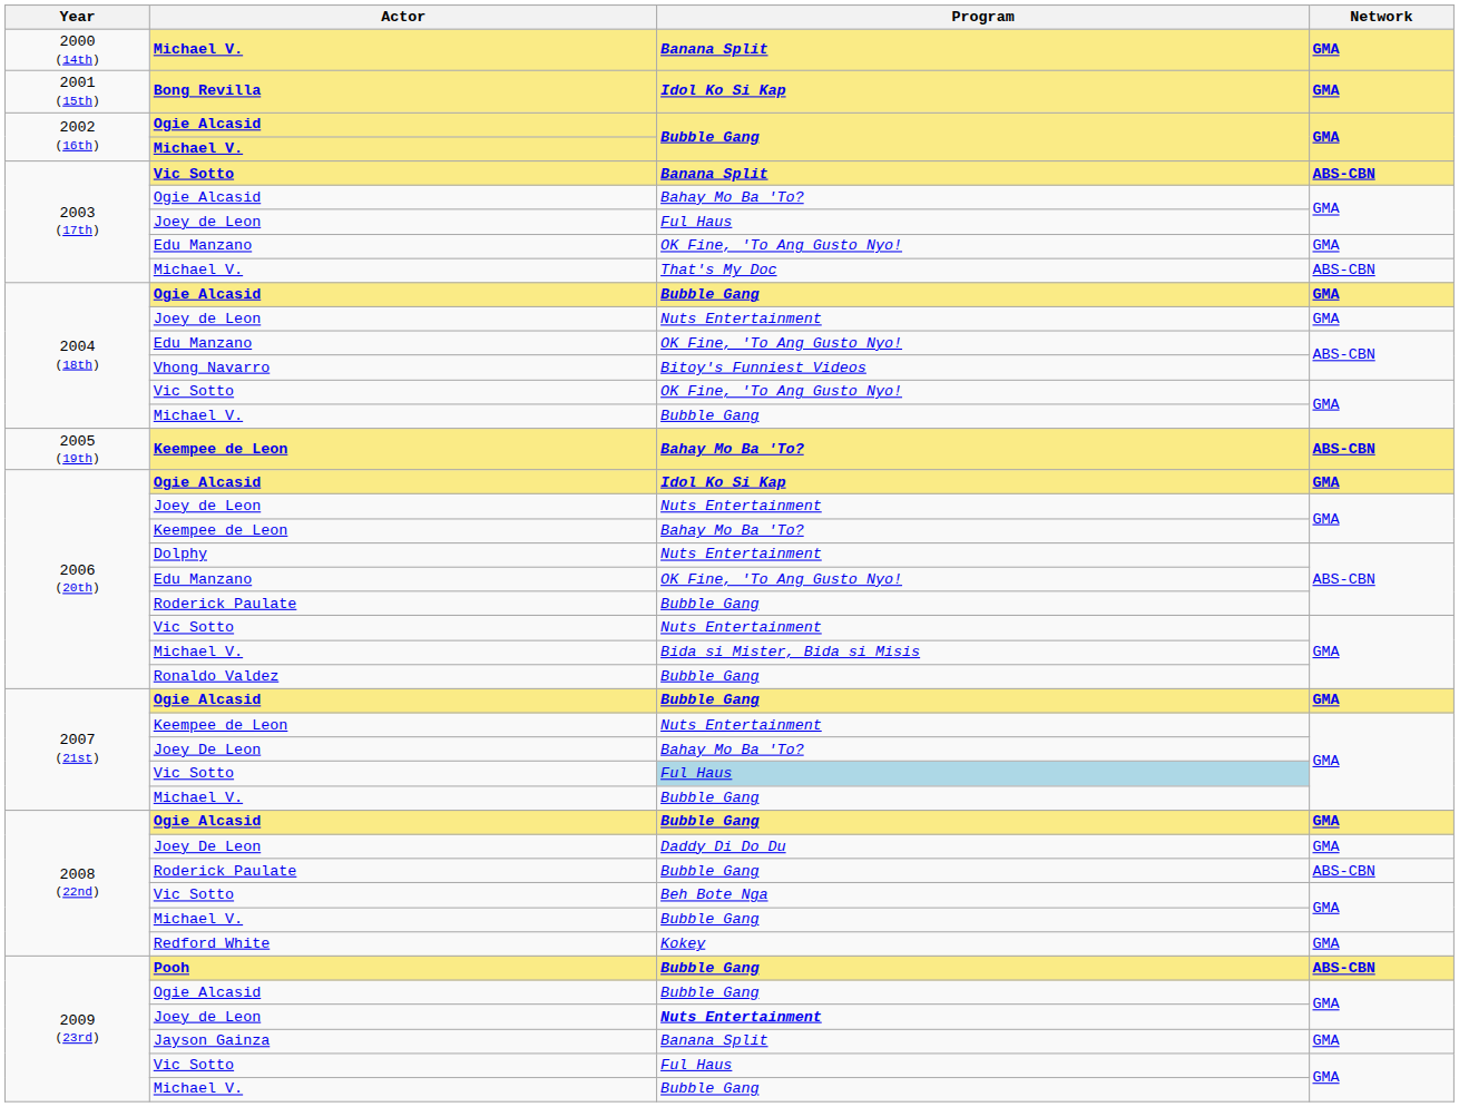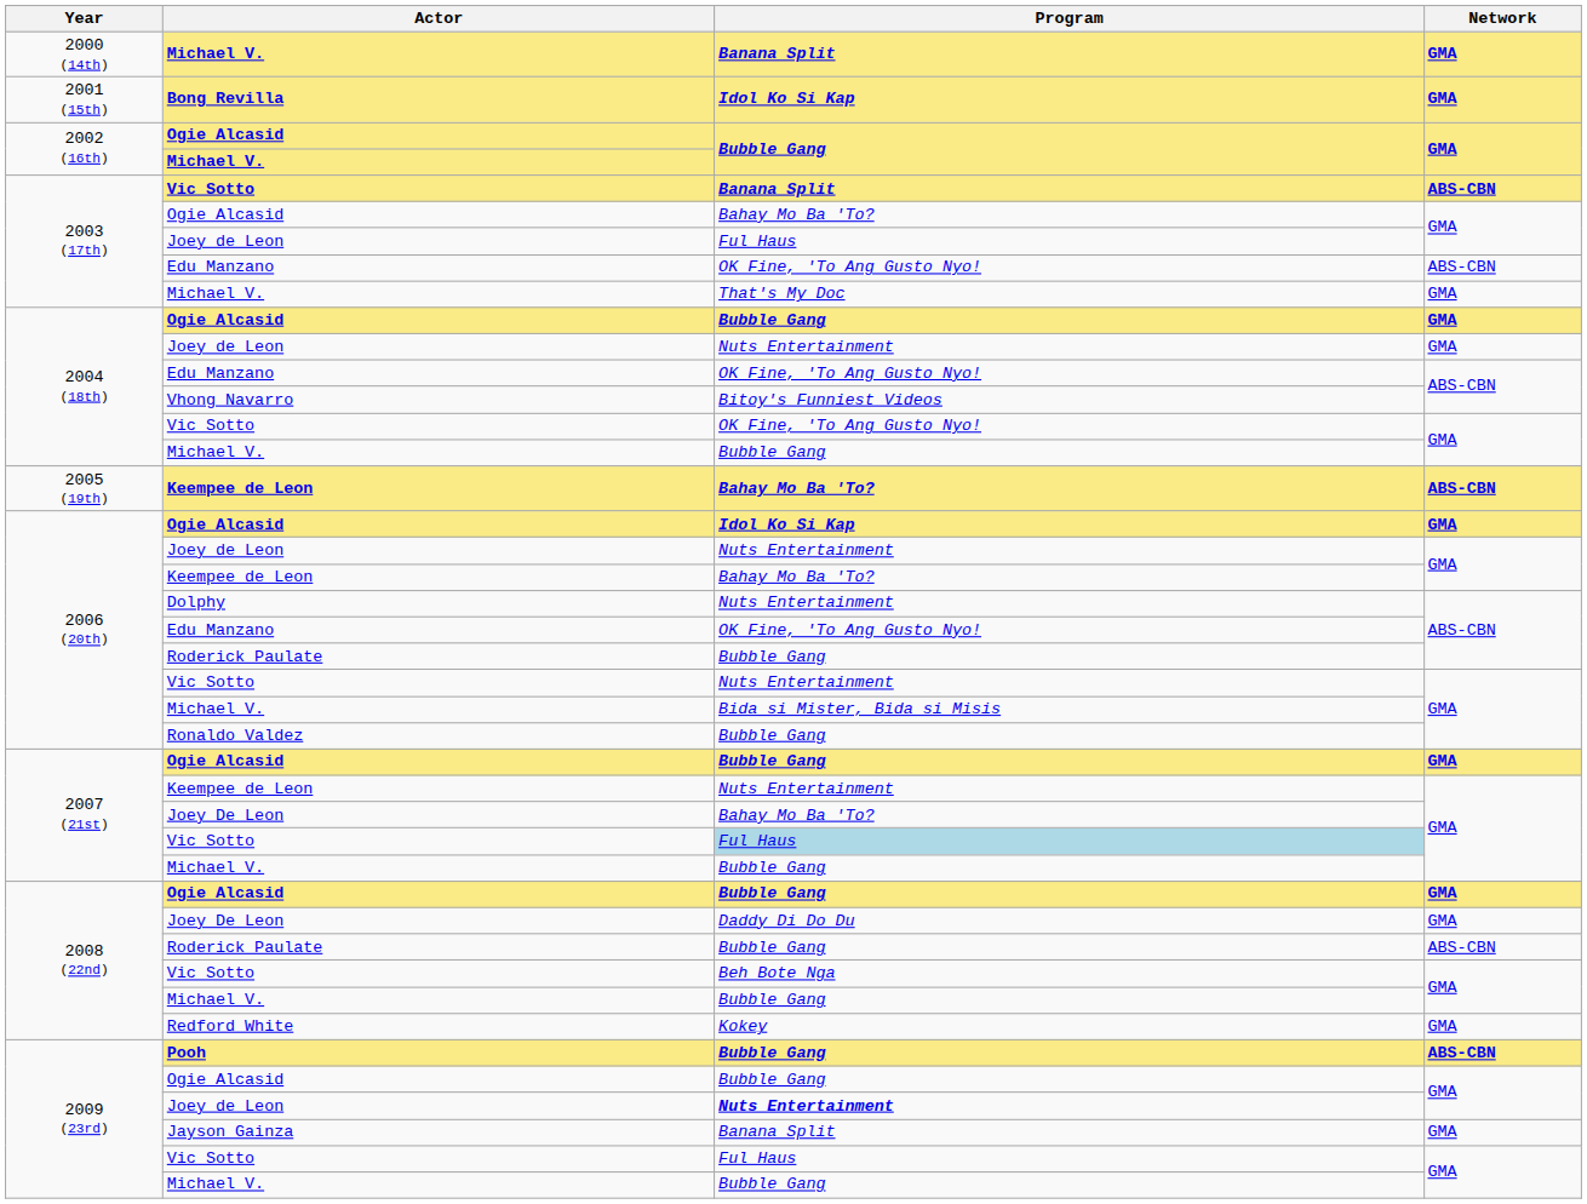 <table class="wikitable" style="width:100%">
 <tr bgcolor="#bebebe">
 <th width="10%">Year</th>
 <th width="35%">Actor</th>
 <th width="45%">Program</th>
 <th width="10%">Network</th>
 </tr>
 <tr>
 <td style="text-align:center">2000<br><small>(<a href='#'>14th</a>)</small></td>
 <td style="background:#FAEB86"><strong><a href='#'>Michael V.</a></strong></td>
 <td style="background:#FAEB86"><strong><em><a href='#'>Banana Split</a></em></strong></td>
 <td style="background:#FAEB86"><strong><a href='#'>GMA</a></strong></td>
 </tr>
 <tr>
 <td style="text-align:center">2001<br><small>(<a href='#'>15th</a>)</small></td>
 <td style="background:#FAEB86"><strong><a href='#'>Bong Revilla</a></strong></td>
 <td style="background:#FAEB86"><strong><em><a href='#'>Idol Ko Si Kap</a></em></strong></td>
 <td style="background:#FAEB86"><strong><a href='#'>GMA</a></strong></td>
 </tr>
 <tr>
 <td rowspan=2 style="text-align:center">2002<br><small>(<a href='#'>16th</a>)</small></td>
 <td style="background:#FAEB86"><strong><a href='#'>Ogie Alcasid</a></strong></td>
 <td rowspan=2 style="background:#FAEB86"><strong><em><a href='#'>Bubble Gang</a></em></strong></td>
 <td rowspan=2 style="background:#FAEB86"><strong><a href='#'>GMA</a></strong></td>
 </tr>
 <tr>
 <td style="background:#FAEB86"><strong><a href='#'>Michael V.</a></strong></td>
 </tr>
 <tr>
 <td rowspan=5 style="text-align:center">2003<br><small>(<a href='#'>17th</a>)</small></td>
 <td style="background:#FAEB86"><strong><a href='#'>Vic Sotto</a></strong></td>
 <td style="background:#FAEB86"><strong><em><a href='#'>Banana Split</a></em></strong></td>
 <td style="background:#FAEB86"><strong><a href='#'>ABS-CBN</a></strong></td>
 </tr>
 <tr>
 <td><a href='#'>Ogie Alcasid</a></td>
 <td><em><a href='#'>Bahay Mo Ba 'To?</a></em></td>
 <td rowspan=2><a href='#'>GMA</a></td>
 </tr>
 <tr>
 <td><a href='#'>Joey de Leon</a></td>
 <td><em><a href='#'>Ful Haus</a></em></td>
 </tr>
 <tr>
 <td><a href='#'>Edu Manzano</a></td>
 <td><em><a href='#'>OK Fine, 'To Ang Gusto Nyo!</a></em></td>
-<td><a href='#'>GMA</a></td>
+<td><a href='#'>ABS-CBN</a></td>
 </tr>
 <tr>
 <td><a href='#'>Michael V.</a></td>
 <td><em><a href='#'>That's My Doc</a></em></td>
-<td><a href='#'>ABS-CBN</a></td>
+<td><a href='#'>GMA</a></td>
 </tr>
 <tr>
 <td rowspan=6 style="text-align:center">2004<br><small>(<a href='#'>18th</a>)</small></td>
 <td style="background:#FAEB86"><strong><a href='#'>Ogie Alcasid</a></strong></td>
 <td style="background:#FAEB86"><strong><em><a href='#'>Bubble Gang</a></em></strong></td>
 <td style="background:#FAEB86"><strong><a href='#'>GMA</a></strong></td>
 </tr>
 <tr>
 <td><a href='#'>Joey de Leon</a></td>
 <td><em><a href='#'>Nuts Entertainment</a> </em></td>
 <td><a href='#'>GMA</a></td>
 </tr>
 <tr>
 <td><a href='#'>Edu Manzano</a></td>
 <td><em><a href='#'>OK Fine, 'To Ang Gusto Nyo!</a></em></td>
 <td rowspan=2><a href='#'>ABS-CBN</a></td>
 </tr>
 <tr>
 <td><a href='#'>Vhong Navarro</a></td>
 <td><em><a href='#'>Bitoy's Funniest Videos</a></em></td>
 </tr>
 <tr>
 <td><a href='#'>Vic Sotto</a></td>
 <td><em><a href='#'>OK Fine, 'To Ang Gusto Nyo!</a></em></td>
 <td rowspan=2><a href='#'>GMA</a></td>
 </tr>
 <tr>
 <td><a href='#'>Michael V.</a></td>
 <td><em><a href='#'>Bubble Gang</a></em></td>
 </tr>
 <tr>
 <td style="text-align:center">2005<br><small>(<a href='#'>19th</a>)</small></td>
 <td style="background:#FAEB86"><strong><a href='#'>Keempee de Leon</a></strong></td>
 <td style="background:#FAEB86"><strong><em><a href='#'>Bahay Mo Ba 'To?</a></em></strong></td>
 <td style="background:#FAEB86"><strong><a href='#'>ABS-CBN</a></strong></td>
 </tr>
 <tr>
 <td rowspan=9 style="text-align:center">2006<br><small>(<a href='#'>20th</a>)</small></td>
 <td style="background:#FAEB86"><strong><a href='#'>Ogie Alcasid</a></strong></td>
 <td style="background:#FAEB86"><strong><em><a href='#'>Idol Ko Si Kap</a></em></strong></td>
 <td style="background:#FAEB86"><strong><a href='#'>GMA</a></strong></td>
 </tr>
 <tr>
 <td><a href='#'>Joey de Leon</a></td>
 <td><em><a href='#'>Nuts Entertainment</a></em></td>
 <td rowspan=2><a href='#'>GMA</a></td>
 </tr>
 <tr>
 <td><a href='#'>Keempee de Leon</a></td>
 <td><em><a href='#'>Bahay Mo Ba 'To?</a></em></td>
 </tr>
 <tr>
 <td><a href='#'>Dolphy</a></td>
 <td><em><a href='#'>Nuts Entertainment</a> </em></td>
 <td rowspan=3><a href='#'>ABS-CBN</a></td>
 </tr>
 <tr>
 <td><a href='#'>Edu Manzano</a></td>
 <td><em><a href='#'>OK Fine, 'To Ang Gusto Nyo!</a></em></td>
 </tr>
 <tr>
 <td><a href='#'>Roderick Paulate</a></td>
 <td><em><a href='#'>Bubble Gang</a></em></td>
 </tr>
 <tr>
 <td><a href='#'>Vic Sotto</a></td>
 <td><em><a href='#'>Nuts Entertainment</a></em></td>
 <td rowspan=3><a href='#'>GMA</a></td>
 </tr>
 <tr>
 <td><a href='#'>Michael V.</a></td>
 <td><em><a href='#'>Bida si Mister, Bida si Misis</a></em></td>
 </tr>
 <tr>
 <td><a href='#'>Ronaldo Valdez</a></td>
 <td><em><a href='#'>Bubble Gang</a></em></td>
 </tr>
 <tr>
 <td rowspan=5 style="text-align:center">2007<br><small>(<a href='#'>21st</a>)</small></td>
 <td style="background:#FAEB86"><strong><a href='#'>Ogie Alcasid</a></strong></td>
 <td style="background:#FAEB86"><strong><em><a href='#'>Bubble Gang</a></em></strong></td>
 <td style="background:#FAEB86"><strong><a href='#'>GMA</a></strong></td>
 </tr>
 <tr>
 <td><a href='#'>Keempee de Leon</a></td>
 <td><em><a href='#'>Nuts Entertainment</a></em></td>
 <td rowspan=4><a href='#'>GMA</a></td>
 </tr>
 <tr>
 <td><a href='#'>Joey De Leon</a></td>
 <td><em><a href='#'>Bahay Mo Ba 'To?</a></em></td>
 </tr>
 <tr>
 <td><a href='#'>Vic Sotto</a></td>
 <td style="background: lightblue;"><em><a href='#'>Ful Haus</a></em></td>
 </tr>
 <tr>
 <td><a href='#'>Michael V.</a></td>
 <td><em><a href='#'>Bubble Gang</a></em></td>
 </tr>
 <tr>
 <td rowspan=6 style="text-align:center">2008<br><small>(<a href='#'>22nd</a>)</small></td>
 <td style="background:#FAEB86"><strong><a href='#'>Ogie Alcasid</a></strong></td>
 <td style="background:#FAEB86"><strong><em><a href='#'>Bubble Gang</a></em></strong></td>
 <td style="background:#FAEB86"><strong><a href='#'>GMA</a></strong></td>
 </tr>
 <tr>
 <td><a href='#'>Joey De Leon</a></td>
 <td><em><a href='#'>Daddy Di Do Du</a></em></td>
 <td><a href='#'>GMA</a></td>
 </tr>
 <tr>
 <td><a href='#'>Roderick Paulate</a></td>
 <td><em><a href='#'>Bubble Gang</a></em></td>
 <td><a href='#'>ABS-CBN</a></td>
 </tr>
 <tr>
 <td><a href='#'>Vic Sotto</a></td>
 <td><em><a href='#'>Beh Bote Nga</a></em></td>
 <td rowspan=2><a href='#'>GMA</a></td>
 </tr>
 <tr>
 <td><a href='#'>Michael V.</a></td>
 <td><em><a href='#'>Bubble Gang</a></em></td>
 </tr>
 <tr>
 <td><a href='#'>Redford White</a></td>
 <td><em><a href='#'>Kokey</a></em></td>
 <td><a href='#'>GMA</a></td>
 </tr>
 <tr>
 <td rowspan=6 style="text-align:center">2009<br><small>(<a href='#'>23rd</a>)</small></td>
 <td style="background:#FAEB86"><strong><a href='#'>Pooh</a></strong></td>
 <td style="background:#FAEB86"><strong><em><a href='#'>Bubble Gang</a></em></strong></td>
 <td style="background:#FAEB86"><strong><a href='#'>ABS-CBN</a></strong></td>
 </tr>
 <tr>
 <td><a href='#'>Ogie Alcasid</a></td>
 <td><em><a href='#'>Bubble Gang</a></em></td>
 <td rowspan=2><a href='#'>GMA</a></td>
 </tr>
 <tr>
 <td><a href='#'>Joey de Leon</a></td>
 <td><strong><em><a href='#'>Nuts Entertainment</a></em></strong></td>
 </tr>
 <tr>
 <td><a href='#'>Jayson Gainza</a></td>
 <td><em><a href='#'>Banana Split</a></em></td>
 <td><a href='#'>GMA</a></td>
 </tr>
 <tr>
 <td><a href='#'>Vic Sotto</a></td>
 <td><em><a href='#'>Ful Haus</a></em></td>
 <td rowspan=2><a href='#'>GMA</a></td>
 </tr>
 <tr>
 <td><a href='#'>Michael V.</a></td>
 <td><em><a href='#'>Bubble Gang</a></em></td>
 </tr>
 </table>
